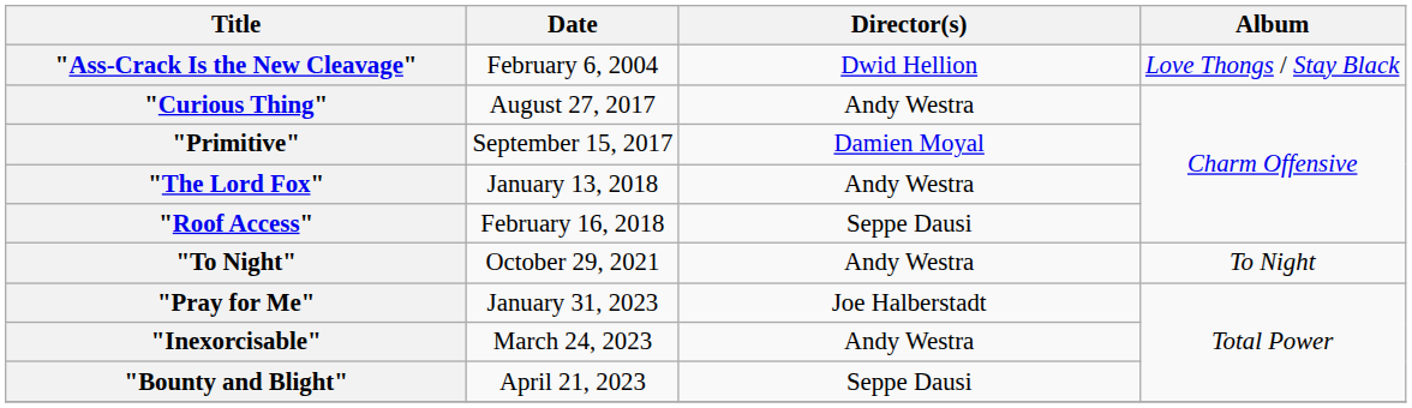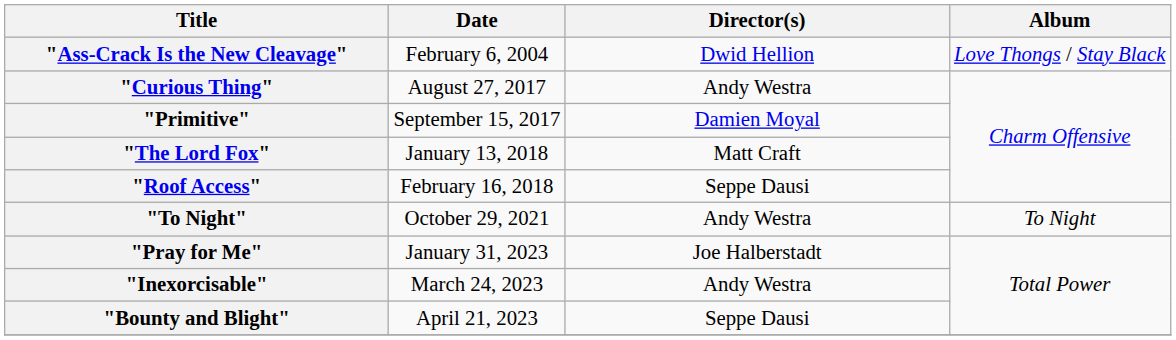 <table class="wikitable plainrowheaders" style="text-align:center;">
 <tr>
 <th scope="col" style="width:18em;">Title</th>
 <th scope="col">Date</th>
 <th scope="col" style="width:18em;">Director(s)</th>
 <th>Album</th>
 </tr>
 <tr>
 <th scope="row">"<a href='#'>Ass-Crack Is the New Cleavage</a>"</th>
 <td>February 6, 2004</td>
 <td><a href='#'>Dwid Hellion</a></td>
 <td><em><a href='#'>Love Thongs</a></em> / <em><a href='#'>Stay Black</a></em></td>
 </tr>
 <tr>
 <th scope="row">"<a href='#'>Curious Thing</a>"</th>
 <td>August 27, 2017</td>
 <td>Andy Westra</td>
 <td rowspan="4"><em><a href='#'>Charm Offensive</a></em></td>
 </tr>
 <tr>
 <th scope="row">"Primitive"</th>
 <td>September 15, 2017</td>
 <td><a href='#'>Damien Moyal</a></td>
 </tr>
 <tr>
 <th scope="row">"<a href='#'>The Lord Fox</a>"</th>
 <td>January 13, 2018</td>
-<td>Andy Westra</td>
+<td>Matt Craft</td>
 </tr>
 <tr>
 <th scope="row">"<a href='#'>Roof Access</a>"</th>
 <td>February 16, 2018</td>
 <td>Seppe Dausi</td>
 </tr>
 <tr>
 <th scope="row">"To Night"</th>
 <td>October 29, 2021</td>
 <td>Andy Westra</td>
 <td><em>To Night</em></td>
 </tr>
 <tr>
 <th scope="row">"Pray for Me"</th>
 <td>January 31, 2023</td>
 <td>Joe Halberstadt</td>
 <td rowspan="3"><em>Total Power</em></td>
 </tr>
 <tr>
 <th scope="row">"Inexorcisable"</th>
 <td>March 24, 2023</td>
 <td>Andy Westra</td>
 </tr>
 <tr>
 <th scope="row">"Bounty and Blight"</th>
 <td>April 21, 2023</td>
 <td>Seppe Dausi</td>
 </tr>
 <tr>
 </tr>
 </table>
